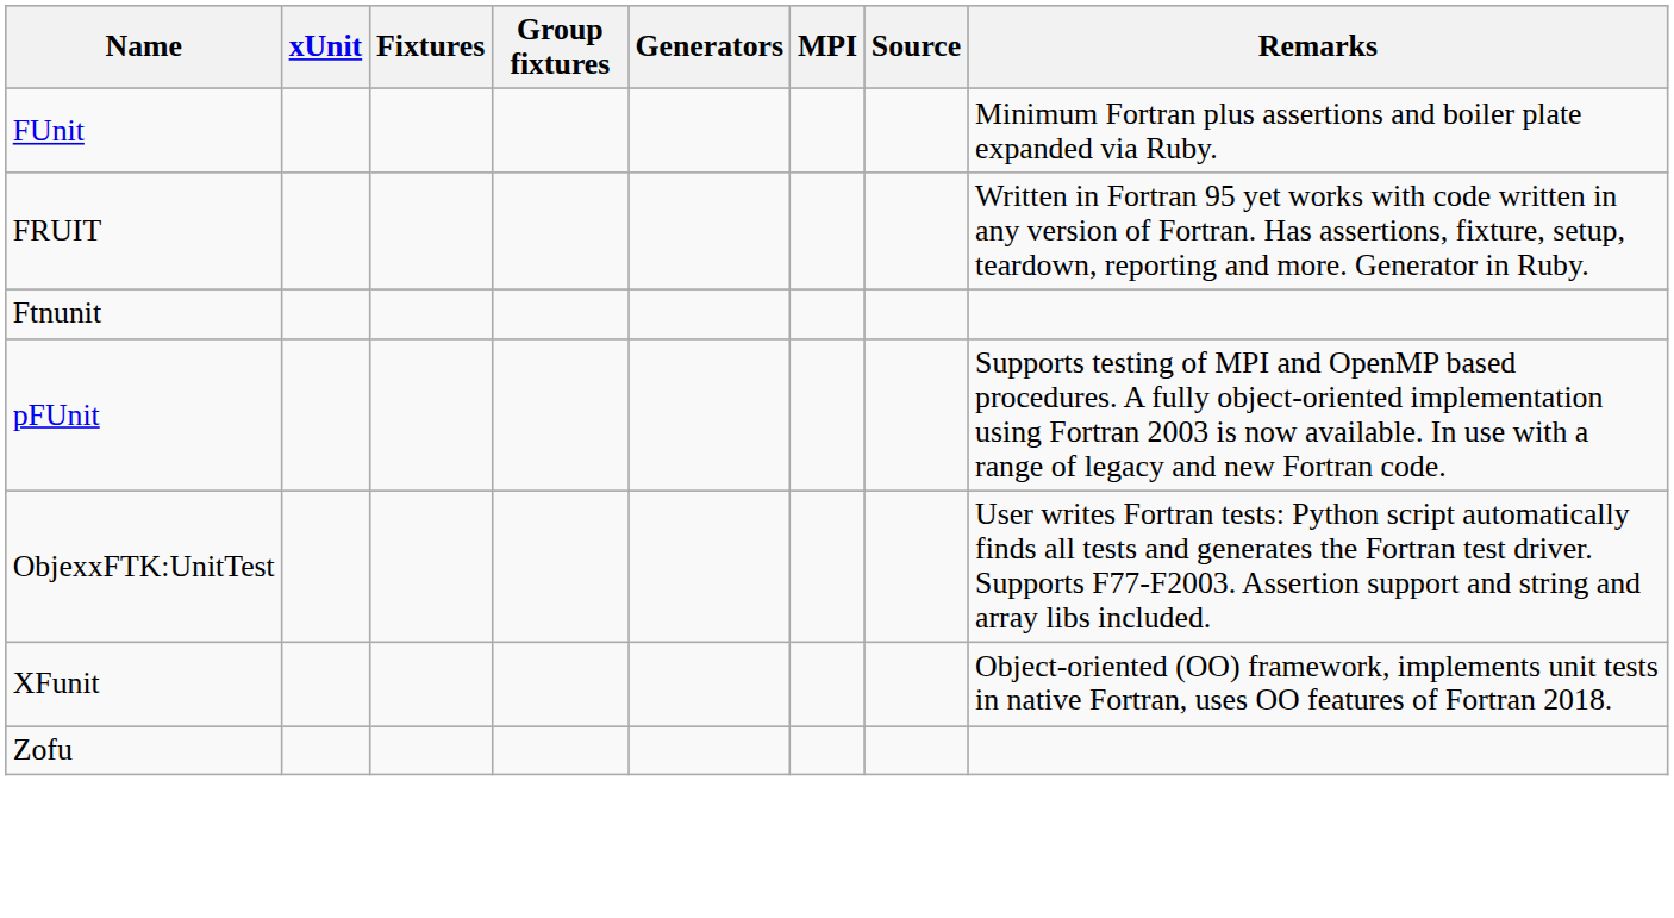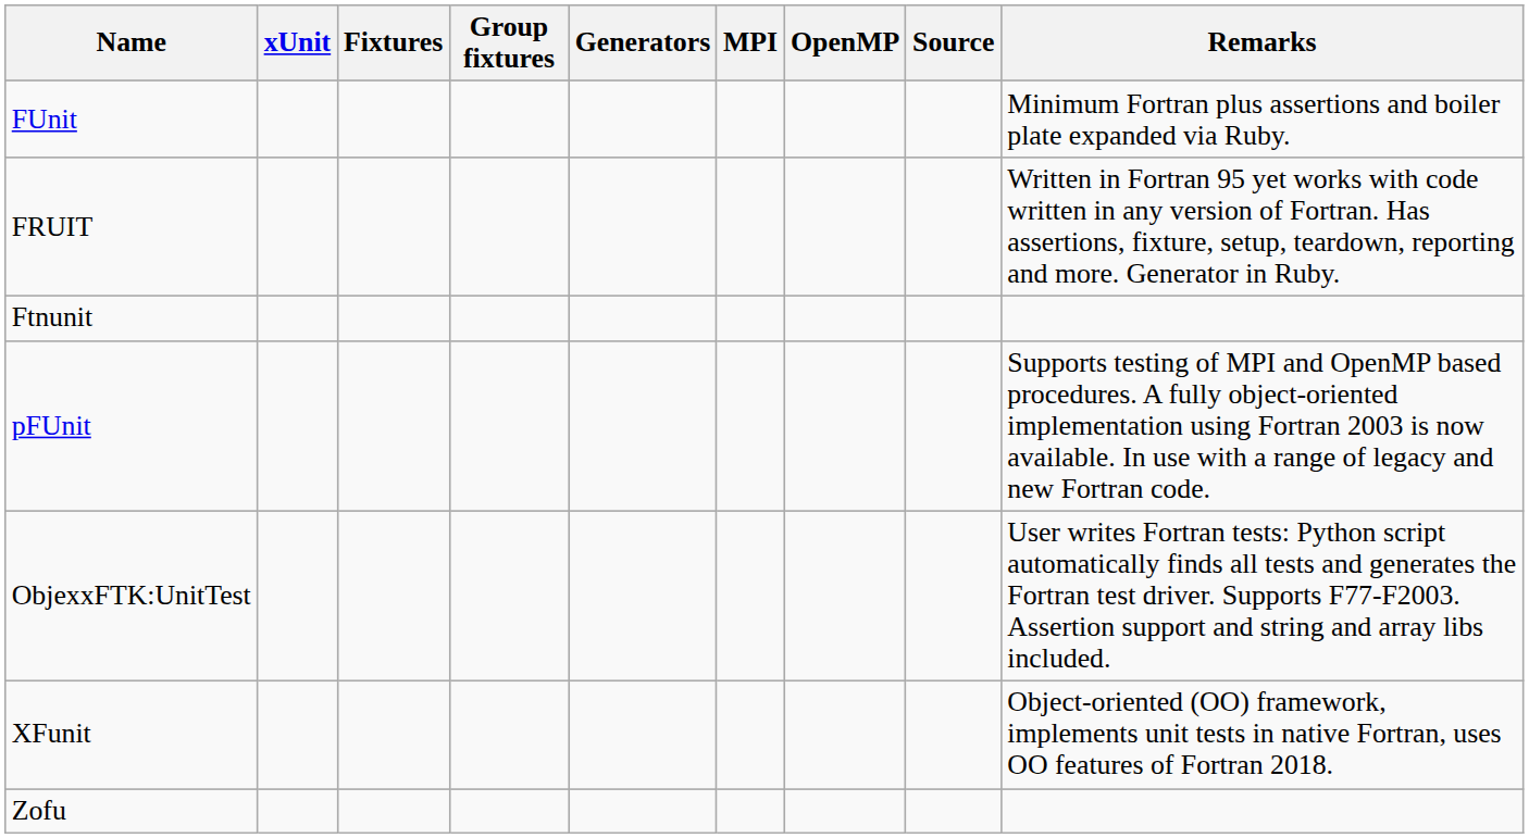 <table class="wikitable sortable">
 <tr>
 <th>Name</th>
 <th><a href='#'>xUnit</a></th>
 <th>Fixtures</th>
 <th>Group fixtures</th>
 <th>Generators</th>
 <th>MPI</th>
+<th>OpenMP</th>
 <th>Source</th>
 <th>Remarks</th>
 </tr>
 <tr>
 <td><a href='#'>FUnit</a></td>
 <td></td>
 <td></td>
 <td></td>
 <td></td>
 <td></td>
 <td></td>
+<td></td>
 <td>Minimum Fortran plus assertions and boiler plate expanded via Ruby.</td>
 </tr>
 <tr>
 <td>FRUIT</td>
+<td></td>
 <td></td>
 <td></td>
 <td></td>
 <td></td>
 <td></td>
 <td></td>
 <td>Written in Fortran 95 yet works with code written in any version of Fortran. Has assertions, fixture, setup, teardown, reporting and more. Generator in Ruby.</td>
 </tr>
 <tr>
 <td>Ftnunit</td>
 <td></td>
 <td></td>
 <td></td>
 <td></td>
 <td></td>
 <td></td>
 <td></td>
+<td></td>
 </tr>
 <tr>
 <td><a href='#'>pFUnit</a></td>
+<td></td>
 <td></td>
 <td></td>
 <td></td>
 <td></td>
 <td></td>
 <td></td>
 <td>Supports testing of MPI and OpenMP based procedures. A fully object-oriented implementation using Fortran 2003 is now available. In use with a range of legacy and new Fortran code.</td>
 </tr>
 <tr>
 <td>ObjexxFTK:UnitTest</td>
 <td></td>
 <td></td>
 <td></td>
 <td></td>
 <td></td>
 <td></td>
+<td></td>
 <td>User writes Fortran tests: Python script automatically finds all tests and generates the Fortran test driver. Supports F77-F2003. Assertion support and string and array libs included.</td>
 </tr>
 <tr>
 <td>XFunit</td>
+<td></td>
 <td></td>
 <td></td>
 <td></td>
 <td></td>
 <td></td>
 <td></td>
 <td>Object-oriented (OO) framework, implements unit tests in native Fortran, uses OO features of Fortran 2018.</td>
 </tr>
 <tr>
 <td>Zofu</td>
 <td></td>
 <td></td>
 <td></td>
 <td></td>
 <td></td>
 <td></td>
 <td></td>
+<td></td>
 </tr>
 </table>
